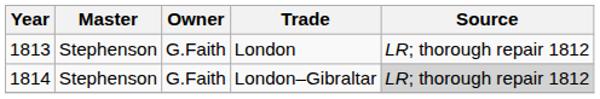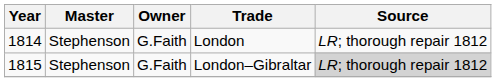 <table class=" wikitable">
 <tr>
 <th>Year</th>
 <th>Master</th>
 <th>Owner</th>
 <th>Trade</th>
 <th>Source</th>
 </tr>
 <tr>
-<td>1813</td>
+<td>1814</td>
 <td>Stephenson</td>
 <td>G.Faith</td>
 <td>London</td>
 <td><em>LR</em>; thorough repair 1812</td>
 </tr>
 <tr>
-<td>1814</td>
+<td>1815</td>
 <td>Stephenson</td>
 <td>G.Faith</td>
 <td>London–Gibraltar</td>
 <td style="background: lightgrey;"><em>LR</em>; thorough repair 1812</td>
 </tr>
 <tr>
 </tr>
 </table>
